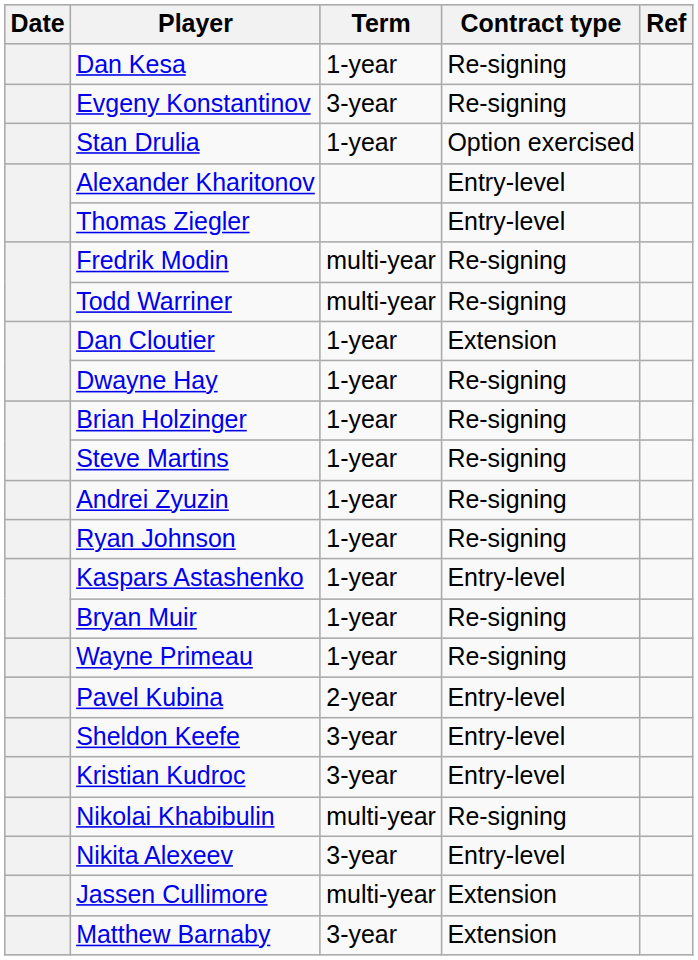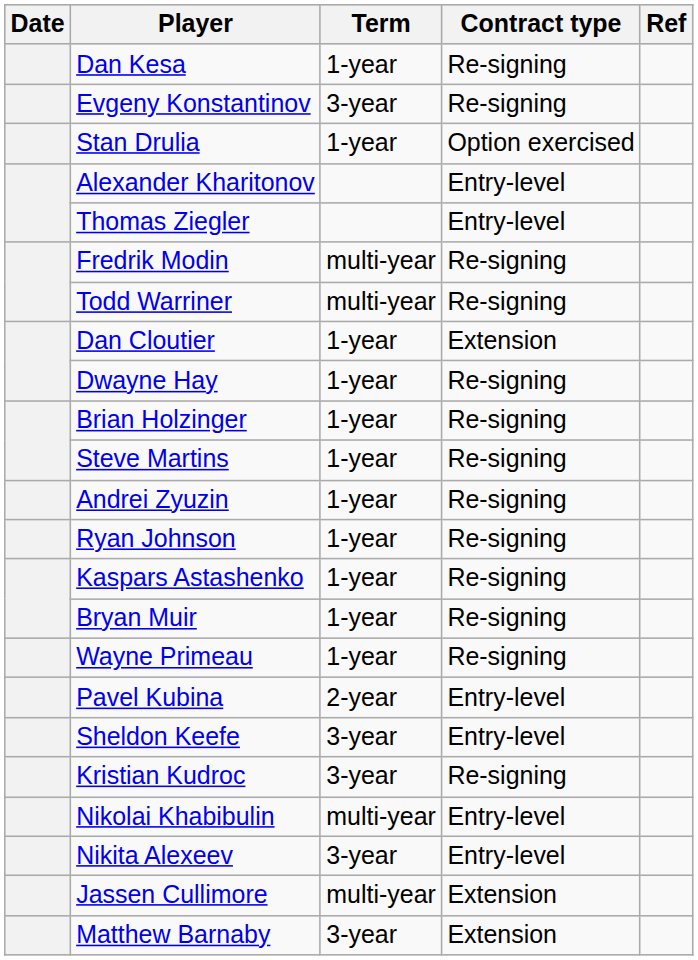 <table class="wikitable plainrowheaders">
 <tr style="background:#ddd; text-align:center;">
 <th>Date</th>
 <th>Player</th>
 <th>Term</th>
 <th>Contract type</th>
 <th>Ref</th>
 </tr>
 <tr>
 <th scope="row"></th>
 <td><a href='#'>Dan Kesa</a></td>
 <td>1-year</td>
 <td>Re-signing</td>
 <td></td>
 </tr>
 <tr>
 <th scope="row"></th>
 <td><a href='#'>Evgeny Konstantinov</a></td>
 <td>3-year</td>
 <td>Re-signing</td>
 <td></td>
 </tr>
 <tr>
 <th scope="row"></th>
 <td><a href='#'>Stan Drulia</a></td>
 <td>1-year</td>
 <td>Option exercised</td>
 <td></td>
 </tr>
 <tr>
 <th scope="row" rowspan=2></th>
 <td><a href='#'>Alexander Kharitonov</a></td>
 <td></td>
 <td>Entry-level</td>
 <td></td>
 </tr>
 <tr>
 <td><a href='#'>Thomas Ziegler</a></td>
 <td></td>
 <td>Entry-level</td>
 <td></td>
 </tr>
 <tr>
 <th scope="row" rowspan=2></th>
 <td><a href='#'>Fredrik Modin</a></td>
 <td>multi-year</td>
 <td>Re-signing</td>
 <td></td>
 </tr>
 <tr>
 <td><a href='#'>Todd Warriner</a></td>
 <td>multi-year</td>
 <td>Re-signing</td>
 <td></td>
 </tr>
 <tr>
 <th scope="row" rowspan=2></th>
 <td><a href='#'>Dan Cloutier</a></td>
 <td>1-year</td>
 <td>Extension</td>
 <td></td>
 </tr>
 <tr>
 <td><a href='#'>Dwayne Hay</a></td>
 <td>1-year</td>
 <td>Re-signing</td>
 <td></td>
 </tr>
 <tr>
 <th scope="row" rowspan=2></th>
 <td><a href='#'>Brian Holzinger</a></td>
 <td>1-year</td>
 <td>Re-signing</td>
 <td></td>
 </tr>
 <tr>
 <td><a href='#'>Steve Martins</a></td>
 <td>1-year</td>
 <td>Re-signing</td>
 <td></td>
 </tr>
 <tr>
 <th scope="row"></th>
 <td><a href='#'>Andrei Zyuzin</a></td>
 <td>1-year</td>
 <td>Re-signing</td>
 <td></td>
 </tr>
 <tr>
 <th scope="row"></th>
 <td><a href='#'>Ryan Johnson</a></td>
 <td>1-year</td>
 <td>Re-signing</td>
 <td></td>
 </tr>
 <tr>
 <th scope="row" rowspan=2></th>
 <td><a href='#'>Kaspars Astashenko</a></td>
 <td>1-year</td>
-<td>Entry-level</td>
+<td>Re-signing</td>
 <td></td>
 </tr>
 <tr>
 <td><a href='#'>Bryan Muir</a></td>
 <td>1-year</td>
 <td>Re-signing</td>
 <td></td>
 </tr>
 <tr>
 <th scope="row"></th>
 <td><a href='#'>Wayne Primeau</a></td>
 <td>1-year</td>
 <td>Re-signing</td>
 <td></td>
 </tr>
 <tr>
 <th scope="row"></th>
 <td><a href='#'>Pavel Kubina</a></td>
 <td>2-year</td>
 <td>Entry-level</td>
 <td></td>
 </tr>
 <tr>
 <th scope="row"></th>
 <td><a href='#'>Sheldon Keefe</a></td>
 <td>3-year</td>
 <td>Entry-level</td>
 <td></td>
 </tr>
 <tr>
 <th scope="row"></th>
 <td><a href='#'>Kristian Kudroc</a></td>
 <td>3-year</td>
-<td>Entry-level</td>
+<td>Re-signing</td>
 <td></td>
 </tr>
 <tr>
 <th scope="row"></th>
 <td><a href='#'>Nikolai Khabibulin</a></td>
 <td>multi-year</td>
-<td>Re-signing</td>
+<td>Entry-level</td>
 <td></td>
 </tr>
 <tr>
 <th scope="row"></th>
 <td><a href='#'>Nikita Alexeev</a></td>
 <td>3-year</td>
 <td>Entry-level</td>
 <td></td>
 </tr>
 <tr>
 <th scope="row"></th>
 <td><a href='#'>Jassen Cullimore</a></td>
 <td>multi-year</td>
 <td>Extension</td>
 <td></td>
 </tr>
 <tr>
 <th scope="row"></th>
 <td><a href='#'>Matthew Barnaby</a></td>
 <td>3-year</td>
 <td>Extension</td>
 <td></td>
 </tr>
 </table>
